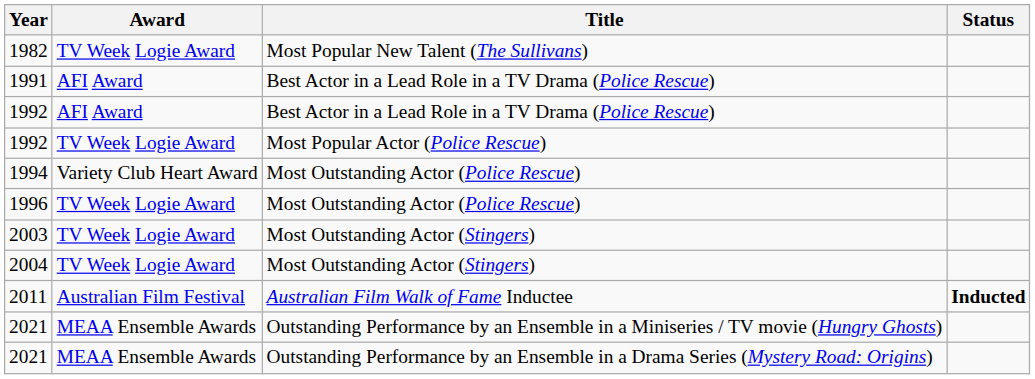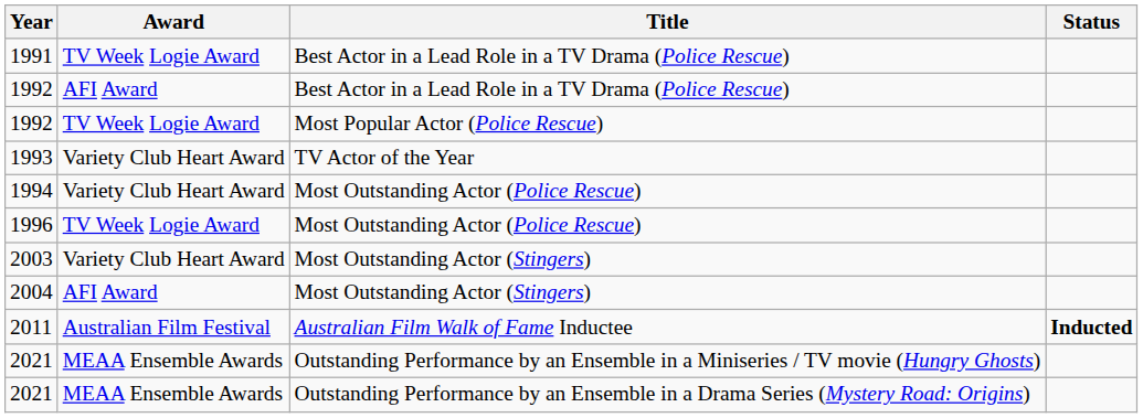 <table class="wikitable">
 <tr>
 <th>Year</th>
 <th>Award</th>
 <th>Title</th>
 <th>Status</th>
 </tr>
 <tr>
-<td>1982</td>
+<td>1991</td>
 <td><a href='#'>TV Week</a> <a href='#'>Logie Award</a></td>
-<td>Most Popular New Talent (<em><a href='#'>The Sullivans</a></em>)</td>
-<td></td>
-</tr>
-<tr>
-<td>1991</td>
-<td><a href='#'>AFI</a> <a href='#'>Award</a></td>
 <td>Best Actor in a Lead Role in a TV Drama (<em><a href='#'>Police Rescue</a></em>)</td>
 <td></td>
 </tr>
 <tr>
 <td>1992</td>
 <td><a href='#'>AFI</a> <a href='#'>Award</a></td>
 <td>Best Actor in a Lead Role in a TV Drama (<em><a href='#'>Police Rescue</a></em>)</td>
 <td></td>
 </tr>
 <tr>
 <td>1992</td>
 <td><a href='#'>TV Week</a> <a href='#'>Logie Award</a></td>
 <td>Most Popular Actor (<em><a href='#'>Police Rescue</a></em>)</td>
 <td></td>
 </tr>
 <tr>
+<td>1993</td>
+<td>Variety Club Heart Award</td>
+<td>TV Actor of the Year</td>
+<td></td>
+</tr>
+<tr>
 <td>1994</td>
 <td>Variety Club Heart Award</td>
 <td>Most Outstanding Actor (<em><a href='#'>Police Rescue</a></em>)</td>
 <td></td>
 </tr>
 <tr>
 <td>1996</td>
 <td><a href='#'>TV Week</a> <a href='#'>Logie Award</a></td>
 <td>Most Outstanding Actor (<em><a href='#'>Police Rescue</a></em>)</td>
 <td></td>
 </tr>
 <tr>
 <td>2003</td>
-<td><a href='#'>TV Week</a> <a href='#'>Logie Award</a></td>
+<td>Variety Club Heart Award</td>
 <td>Most Outstanding Actor (<em><a href='#'>Stingers</a></em>)</td>
 <td></td>
 </tr>
 <tr>
 <td>2004</td>
-<td><a href='#'>TV Week</a> <a href='#'>Logie Award</a></td>
+<td><a href='#'>AFI</a> <a href='#'>Award</a></td>
 <td>Most Outstanding Actor (<em><a href='#'>Stingers</a></em>)</td>
 <td></td>
 </tr>
 <tr>
 <td>2011</td>
 <td><a href='#'>Australian Film Festival</a></td>
 <td><em><a href='#'>Australian Film Walk of Fame</a></em> Inductee</td>
 <td><strong>Inducted</strong></td>
 </tr>
 <tr>
 <td>2021</td>
 <td><a href='#'>MEAA</a> Ensemble Awards</td>
 <td>Outstanding Performance by an Ensemble in a Miniseries / TV movie (<em><a href='#'>Hungry Ghosts</a></em>)</td>
 <td></td>
 </tr>
 <tr>
 <td>2021</td>
 <td><a href='#'>MEAA</a> Ensemble Awards</td>
 <td>Outstanding Performance by an Ensemble in a Drama Series (<em><a href='#'>Mystery Road: Origins</a></em>)</td>
 <td></td>
 </tr>
 </table>
